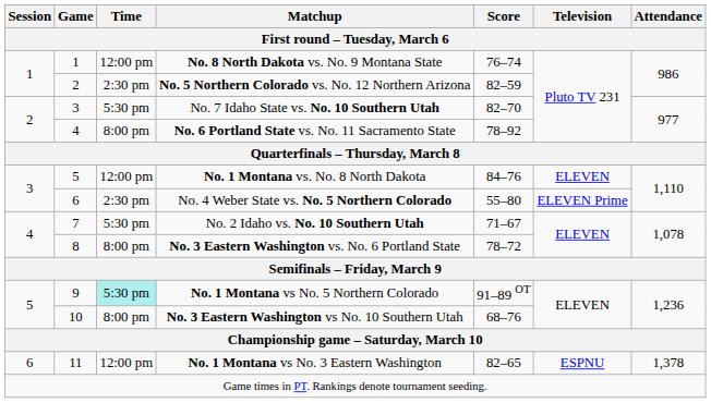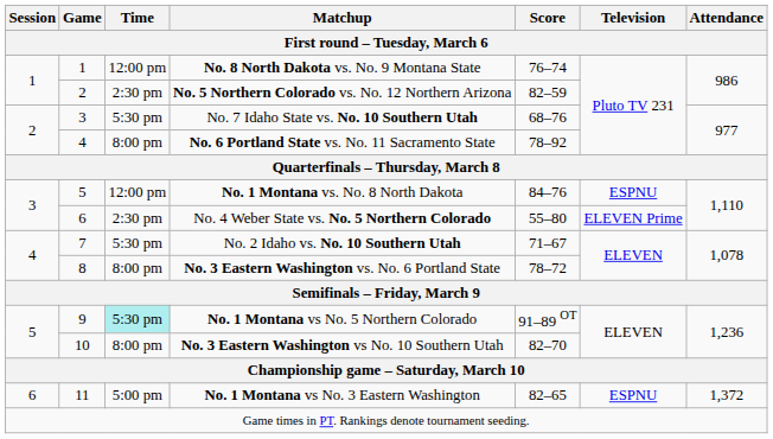 <table class="wikitable" style="font-size: 95%; text-align:center">
 <tr>
 <th>Session</th>
 <th>Game</th>
 <th>Time</th>
 <th>Matchup</th>
 <th>Score</th>
 <th>Television</th>
 <th>Attendance</th>
 </tr>
 <tr>
 <th colspan=7>First round – Tuesday, March 6</th>
 </tr>
 <tr>
 <td rowspan=2>1</td>
 <td>1</td>
 <td>12:00 pm</td>
 <td><strong>No. 8 North Dakota</strong> vs. No. 9 Montana State</td>
 <td>76–74</td>
 <td rowspan=4><a href='#'>Pluto TV</a> 231</td>
 <td rowspan=2>986</td>
 </tr>
 <tr>
 <td>2</td>
 <td>2:30 pm</td>
 <td><strong>No. 5 Northern Colorado</strong>  vs. No. 12 Northern Arizona</td>
 <td>82–59</td>
 </tr>
 <tr>
 <td rowspan=2>2</td>
 <td>3</td>
 <td>5:30 pm</td>
 <td>No. 7 Idaho State vs. <strong>No. 10 Southern Utah</strong></td>
-<td>82–70</td>
+<td>68–76</td>
 <td rowspan=2>977</td>
 </tr>
 <tr>
 <td>4</td>
 <td>8:00 pm</td>
 <td><strong>No. 6 Portland State</strong> vs. No. 11 Sacramento State</td>
 <td>78–92</td>
 </tr>
 <tr>
 <th colspan=7>Quarterfinals – Thursday, March 8</th>
 </tr>
 <tr>
 <td rowspan=2>3</td>
 <td>5</td>
 <td>12:00 pm</td>
 <td><strong>No. 1 Montana</strong> vs. No. 8 North Dakota</td>
 <td>84–76</td>
-<td><a href='#'>ELEVEN</a></td>
+<td><a href='#'>ESPNU</a></td>
 <td rowspan=2>1,110</td>
 </tr>
 <tr>
 <td>6</td>
 <td>2:30 pm</td>
 <td>No. 4 Weber State vs. <strong>No. 5 Northern Colorado</strong></td>
 <td>55–80</td>
 <td><a href='#'>ELEVEN Prime</a></td>
 </tr>
 <tr>
 <td rowspan=2>4</td>
 <td>7</td>
 <td>5:30 pm</td>
 <td>No. 2 Idaho vs. <strong>No. 10 Southern Utah</strong></td>
 <td>71–67</td>
 <td rowspan=2><a href='#'>ELEVEN</a></td>
 <td rowspan=2>1,078</td>
 </tr>
 <tr>
 <td>8</td>
 <td>8:00 pm</td>
 <td><strong>No. 3 Eastern Washington</strong> vs. No. 6 Portland State</td>
 <td>78–72</td>
 </tr>
 <tr>
 <th colspan=7>Semifinals – Friday, March 9</th>
 </tr>
 <tr>
 <td rowspan=2>5</td>
 <td>9</td>
 <td style="background: paleturquoise;">5:30 pm</td>
 <td><strong>No. 1 Montana</strong> vs No. 5 Northern Colorado</td>
 <td>91–89 <sup>OT</sup></td>
 <td rowspan=2>ELEVEN</td>
 <td rowspan=2>1,236</td>
 </tr>
 <tr>
 <td>10</td>
 <td>8:00 pm</td>
 <td><strong>No. 3 Eastern Washington</strong> vs No. 10 Southern Utah</td>
-<td>68–76</td>
+<td>82–70</td>
 </tr>
 <tr>
 <th colspan=7>Championship game – Saturday, March 10</th>
 </tr>
 <tr>
 <td>6</td>
 <td>11</td>
-<td>12:00 pm</td>
+<td>5:00 pm</td>
 <td><strong>No. 1 Montana</strong> vs No. 3 Eastern Washington</td>
 <td>82–65</td>
 <td><a href='#'>ESPNU</a></td>
-<td>1,378</td>
+<td>1,372</td>
 </tr>
 <tr>
 <td colspan=7><small>Game times in <a href='#'>PT</a>. Rankings denote tournament seeding.</small></td>
 </tr>
 </table>
